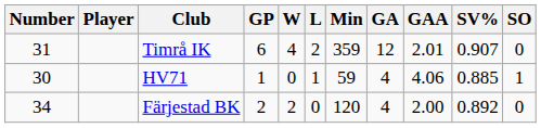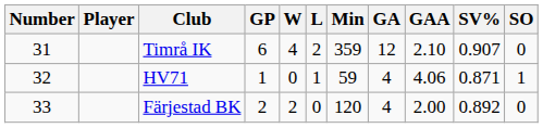 <table class="wikitable sortable" style="text-align:center; padding:4px; border-spacing=0;">
 <tr>
 <th>Number</th>
 <th>Player</th>
 <th>Club</th>
 <th>GP</th>
 <th>W</th>
 <th>L</th>
 <th>Min</th>
 <th>GA</th>
 <th>GAA</th>
 <th>SV%</th>
 <th>SO</th>
 </tr>
 <tr>
 <td>31</td>
 <td align=left></td>
 <td align=left><a href='#'>Timrå IK</a></td>
 <td>6</td>
 <td>4</td>
 <td>2</td>
 <td>359</td>
 <td>12</td>
-<td>2.01</td>
+<td>2.10</td>
 <td>0.907</td>
 <td>0</td>
 </tr>
 <tr>
-<td>30</td>
+<td>32</td>
 <td align=left></td>
 <td align=left><a href='#'>HV71</a></td>
 <td>1</td>
 <td>0</td>
 <td>1</td>
 <td>59</td>
 <td>4</td>
 <td>4.06</td>
-<td>0.885</td>
+<td>0.871</td>
 <td>1</td>
 </tr>
 <tr>
-<td>34</td>
+<td>33</td>
 <td align=left></td>
 <td align=left><a href='#'>Färjestad BK</a></td>
 <td>2</td>
 <td>2</td>
 <td>0</td>
 <td>120</td>
 <td>4</td>
 <td>2.00</td>
 <td>0.892</td>
 <td>0</td>
 </tr>
 </table>
